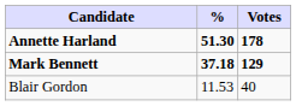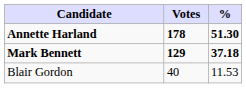 <table class="wikitable">
 <tr>
 <th style="background:#ddf; width:200px;">Candidate</th>
+<th style="background:#ddf; width:50px;">Votes</th>
 <th style="background:#ddf; width:30px;">%</th>
-<th style="background:#ddf; width:50px;">Votes</th>
 </tr>
 <tr>
 <td><strong>Annette Harland</strong></td>
+<td><strong>178</strong></td>
 <td><strong>51.30</strong></td>
-<td><strong>178</strong></td>
 </tr>
 <tr>
 <td><strong>Mark Bennett</strong></td>
+<td><strong>129</strong></td>
 <td><strong>37.18</strong></td>
-<td><strong>129</strong></td>
 </tr>
 <tr>
 <td>Blair Gordon</td>
+<td>40</td>
 <td>11.53</td>
-<td>40</td>
 </tr>
 </table>
